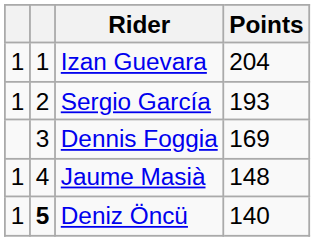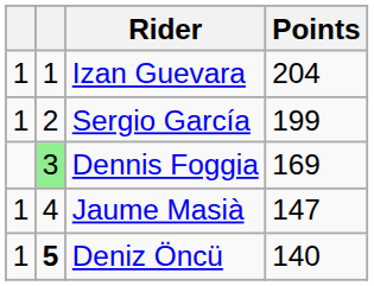 <table class="wikitable" style="font-size: 85%;">
 <tr>
 <th></th>
 <th></th>
 <th>Rider</th>
 <th>Points</th>
 </tr>
 <tr>
 <td> 1</td>
 <td align=center>1</td>
 <td> <a href='#'>Izan Guevara</a></td>
 <td align=left>204</td>
 </tr>
 <tr>
 <td> 1</td>
 <td align=center>2</td>
 <td> <a href='#'>Sergio García</a></td>
-<td align=left>193</td>
+<td align=left>199</td>
 </tr>
 <tr>
 <td></td>
-<td align=center>3</td>
+<td align=center style="background: lightgreen;">3</td>
 <td> <a href='#'>Dennis Foggia</a></td>
 <td align=left>169</td>
 </tr>
 <tr>
 <td> 1</td>
 <td align=center>4</td>
 <td> <a href='#'>Jaume Masià</a></td>
-<td align=left>148</td>
+<td align=left>147</td>
 </tr>
 <tr>
 <td> 1</td>
 <td align=center><strong>5</strong></td>
 <td> <a href='#'>Deniz Öncü</a></td>
 <td align=left>140</td>
 </tr>
 </table>
